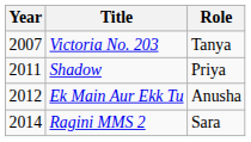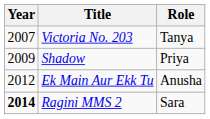 <table class="wikitable">
 <tr>
 <th>Year</th>
 <th>Title</th>
 <th>Role</th>
 </tr>
 <tr>
 <td>2007</td>
 <td><em><a href='#'>Victoria No. 203</a></em></td>
 <td>Tanya</td>
 </tr>
 <tr>
-<td>2011</td>
+<td>2009</td>
 <td><em><a href='#'>Shadow</a></em></td>
 <td>Priya</td>
 </tr>
 <tr>
 <td>2012</td>
 <td><em><a href='#'>Ek Main Aur Ekk Tu</a></em></td>
 <td>Anusha</td>
 </tr>
 <tr>
-<td>2014</td>
+<td><strong>2014</strong></td>
 <td><em><a href='#'>Ragini MMS 2</a></em></td>
 <td>Sara</td>
 </tr>
 </table>
